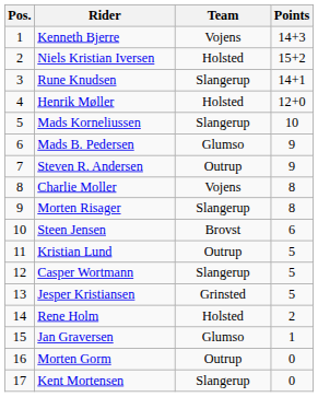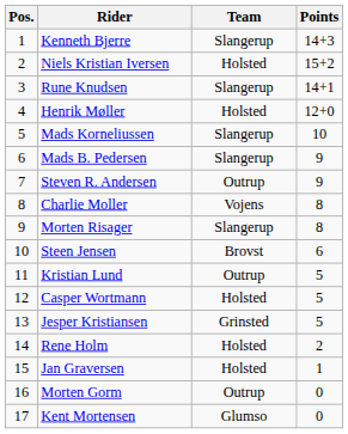 <table class=wikitable style="font-size:93%;">
 <tr>
 <th width=25px>Pos.</th>
 <th width=150px>Rider</th>
 <th width=100px>Team</th>
 <th width=40px>Points</th>
 </tr>
 <tr align=center>
 <td>1</td>
 <td align=left><a href='#'>Kenneth Bjerre</a></td>
-<td>Vojens</td>
+<td>Slangerup</td>
 <td>14+3</td>
 </tr>
 <tr align=center>
 <td>2</td>
 <td align=left><a href='#'>Niels Kristian Iversen</a></td>
 <td>Holsted</td>
 <td>15+2</td>
 </tr>
 <tr align=center>
 <td>3</td>
 <td align=left><a href='#'>Rune Knudsen</a></td>
 <td>Slangerup</td>
 <td>14+1</td>
 </tr>
 <tr align=center>
 <td>4</td>
 <td align=left><a href='#'>Henrik Møller</a></td>
 <td>Holsted</td>
 <td>12+0</td>
 </tr>
 <tr align=center>
 <td>5</td>
 <td align=left><a href='#'>Mads Korneliussen</a></td>
 <td>Slangerup</td>
 <td>10</td>
 </tr>
 <tr align=center>
 <td>6</td>
 <td align=left><a href='#'>Mads B. Pedersen</a></td>
-<td>Glumso</td>
+<td>Slangerup</td>
 <td>9</td>
 </tr>
 <tr align=center>
 <td>7</td>
 <td align=left><a href='#'>Steven R. Andersen</a></td>
 <td>Outrup</td>
 <td>9</td>
 </tr>
 <tr align=center>
 <td>8</td>
 <td align=left><a href='#'>Charlie Moller</a></td>
 <td>Vojens</td>
 <td>8</td>
 </tr>
 <tr align=center>
 <td>9</td>
 <td align=left><a href='#'>Morten Risager</a></td>
 <td>Slangerup</td>
 <td>8</td>
 </tr>
 <tr align=center>
 <td>10</td>
 <td align=left><a href='#'>Steen Jensen</a></td>
 <td>Brovst</td>
 <td>6</td>
 </tr>
 <tr align=center>
 <td>11</td>
 <td align=left><a href='#'>Kristian Lund</a></td>
 <td>Outrup</td>
 <td>5</td>
 </tr>
 <tr align=center>
 <td>12</td>
 <td align=left><a href='#'>Casper Wortmann</a></td>
-<td>Slangerup</td>
+<td>Holsted</td>
 <td>5</td>
 </tr>
 <tr align=center>
 <td>13</td>
 <td align=left><a href='#'>Jesper Kristiansen</a></td>
 <td>Grinsted</td>
 <td>5</td>
 </tr>
 <tr align=center>
 <td>14</td>
 <td align=left><a href='#'>Rene Holm</a></td>
 <td>Holsted</td>
 <td>2</td>
 </tr>
 <tr align=center>
 <td>15</td>
 <td align=left><a href='#'>Jan Graversen</a></td>
-<td>Glumso</td>
+<td>Holsted</td>
 <td>1</td>
 </tr>
 <tr align=center>
 <td>16</td>
 <td align=left><a href='#'>Morten Gorm</a></td>
 <td>Outrup</td>
 <td>0</td>
 </tr>
 <tr align=center>
 <td>17</td>
 <td align=left><a href='#'>Kent Mortensen</a></td>
-<td>Slangerup</td>
+<td>Glumso</td>
 <td>0</td>
 </tr>
 </table>
